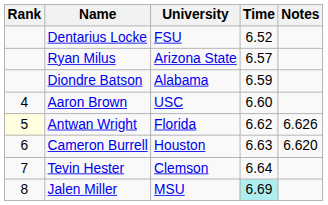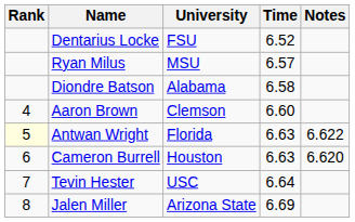 <table class="wikitable sortable" style="text-align:center">
 <tr>
 <th>Rank</th>
 <th>Name</th>
 <th>University</th>
 <th>Time</th>
 <th>Notes</th>
 </tr>
 <tr>
 <td></td>
 <td align=left><a href='#'>Dentarius Locke</a></td>
 <td align=left><a href='#'>FSU</a></td>
 <td>6.52</td>
 <td></td>
 </tr>
 <tr>
 <td></td>
 <td align=left><a href='#'>Ryan Milus</a></td>
-<td align=left><a href='#'>Arizona State</a></td>
+<td align=left><a href='#'>MSU</a></td>
 <td>6.57</td>
 <td></td>
 </tr>
 <tr>
 <td></td>
 <td align=left><a href='#'>Diondre Batson</a></td>
 <td align=left><a href='#'>Alabama</a></td>
-<td>6.59</td>
+<td>6.58</td>
 <td></td>
 </tr>
 <tr>
 <td>4</td>
 <td align=left><a href='#'>Aaron Brown</a> </td>
-<td align=left><a href='#'>USC</a></td>
+<td align=left><a href='#'>Clemson</a></td>
 <td>6.60</td>
 <td></td>
 </tr>
 <tr>
 <td style="background: lightyellow;">5</td>
 <td align=left><a href='#'>Antwan Wright</a></td>
 <td align=left><a href='#'>Florida</a></td>
-<td>6.62</td>
-<td>6.626</td>
+<td>6.63</td>
+<td>6.622</td>
 </tr>
 <tr>
 <td>6</td>
 <td align=left><a href='#'>Cameron Burrell</a></td>
 <td align=left><a href='#'>Houston</a></td>
 <td>6.63</td>
 <td>6.620</td>
 </tr>
 <tr>
 <td>7</td>
 <td align=left><a href='#'>Tevin Hester</a></td>
-<td align=left><a href='#'>Clemson</a></td>
+<td align=left><a href='#'>USC</a></td>
 <td>6.64</td>
 <td></td>
 </tr>
 <tr>
 <td>8</td>
 <td align=left><a href='#'>Jalen Miller</a></td>
-<td align=left><a href='#'>MSU</a></td>
-<td style="background: paleturquoise;">6.69</td>
+<td align=left><a href='#'>Arizona State</a></td>
+<td>6.69</td>
 <td></td>
 </tr>
 </table>
